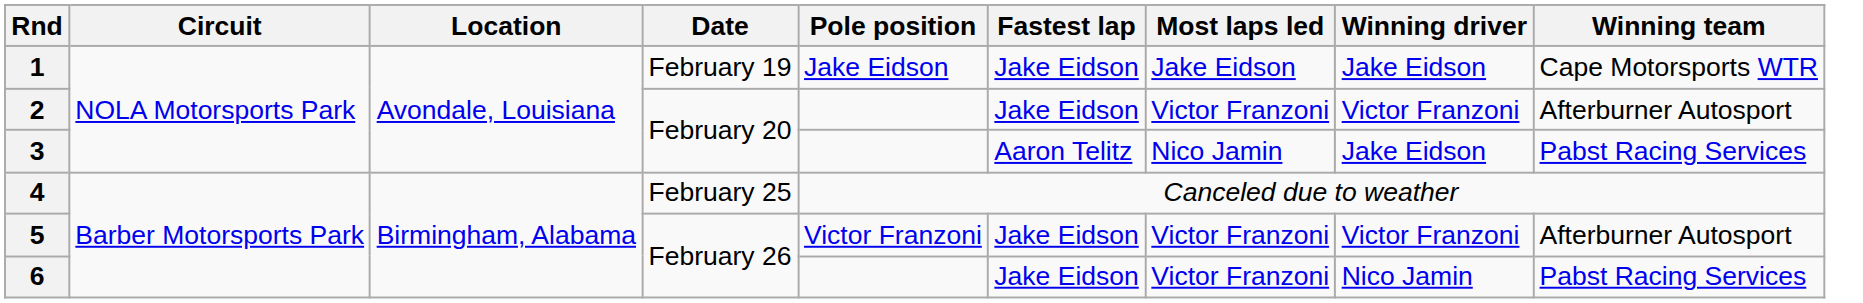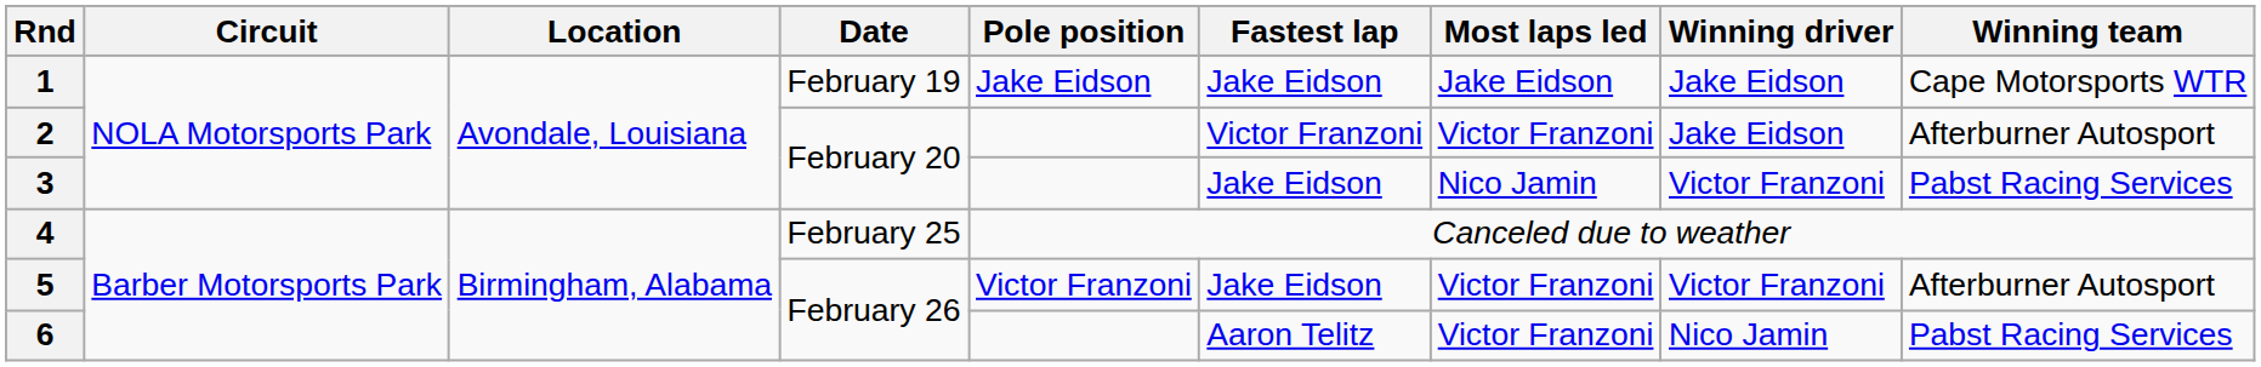 <table class="wikitable" style="font-size: 85%;">
 <tr>
 <th Round>Rnd</th>
 <th>Circuit</th>
 <th>Location</th>
 <th>Date</th>
 <th>Pole position</th>
 <th>Fastest lap</th>
 <th>Most laps led</th>
 <th>Winning driver</th>
 <th>Winning team</th>
 </tr>
 <tr>
 <th>1</th>
 <td rowspan=3><a href='#'>NOLA Motorsports Park</a></td>
 <td rowspan=3><a href='#'>Avondale, Louisiana</a></td>
 <td>February 19</td>
 <td> <a href='#'>Jake Eidson</a></td>
 <td> <a href='#'>Jake Eidson</a></td>
 <td> <a href='#'>Jake Eidson</a></td>
 <td> <a href='#'>Jake Eidson</a></td>
 <td>Cape Motorsports  <a href='#'>WTR</a></td>
 </tr>
 <tr>
 <th>2</th>
 <td rowspan=2>February 20</td>
 <td></td>
-<td> <a href='#'>Jake Eidson</a></td>
 <td> <a href='#'>Victor Franzoni</a></td>
 <td> <a href='#'>Victor Franzoni</a></td>
+<td> <a href='#'>Jake Eidson</a></td>
 <td>Afterburner Autosport</td>
 </tr>
 <tr>
 <th>3</th>
 <td></td>
-<td> <a href='#'>Aaron Telitz</a></td>
+<td> <a href='#'>Jake Eidson</a></td>
 <td> <a href='#'>Nico Jamin</a></td>
-<td> <a href='#'>Jake Eidson</a></td>
+<td> <a href='#'>Victor Franzoni</a></td>
 <td><a href='#'>Pabst Racing Services</a></td>
 </tr>
 <tr>
 <th>4</th>
 <td rowspan=3><a href='#'>Barber Motorsports Park</a></td>
 <td rowspan=3><a href='#'>Birmingham, Alabama</a></td>
 <td>February 25</td>
 <td colspan=5 align="center"><em>Canceled due to weather</em></td>
 </tr>
 <tr>
 <th>5</th>
 <td rowspan=2>February 26</td>
 <td> <a href='#'>Victor Franzoni</a></td>
 <td> <a href='#'>Jake Eidson</a></td>
 <td> <a href='#'>Victor Franzoni</a></td>
 <td> <a href='#'>Victor Franzoni</a></td>
 <td>Afterburner Autosport</td>
 </tr>
 <tr>
 <th>6</th>
 <td></td>
-<td> <a href='#'>Jake Eidson</a></td>
+<td> <a href='#'>Aaron Telitz</a></td>
 <td> <a href='#'>Victor Franzoni</a></td>
 <td> <a href='#'>Nico Jamin</a></td>
 <td><a href='#'>Pabst Racing Services</a></td>
 </tr>
 </table>
